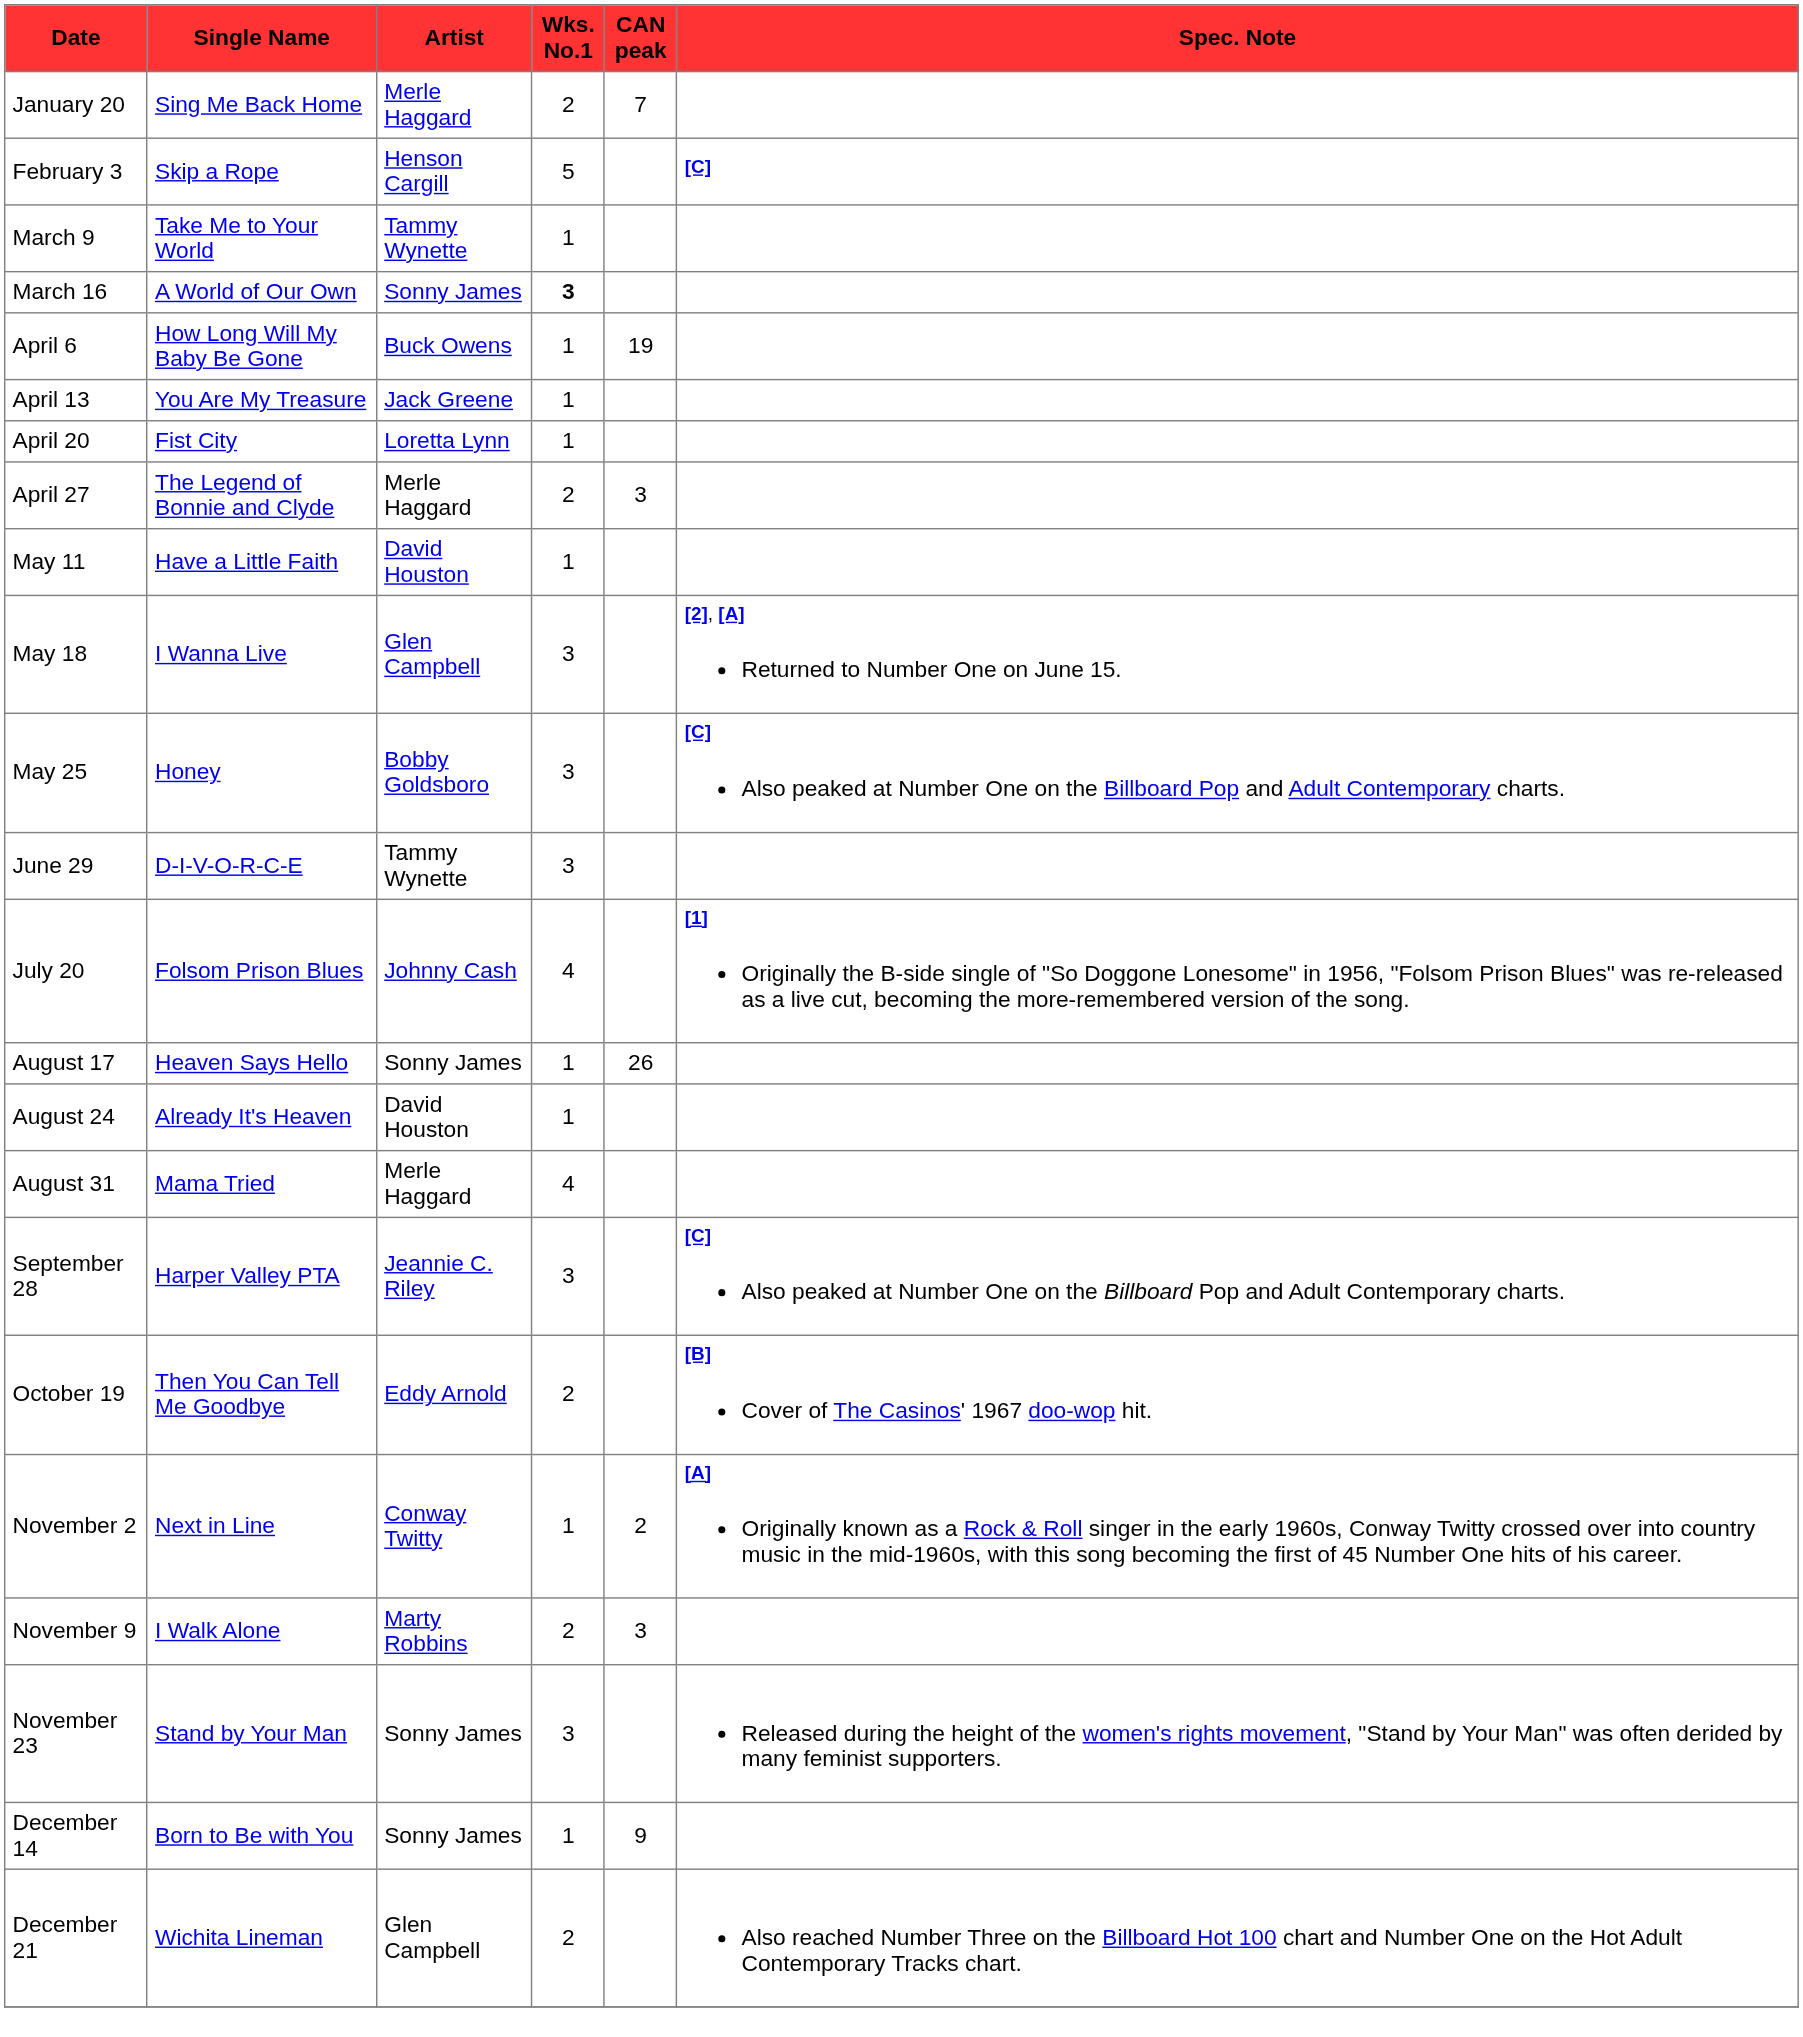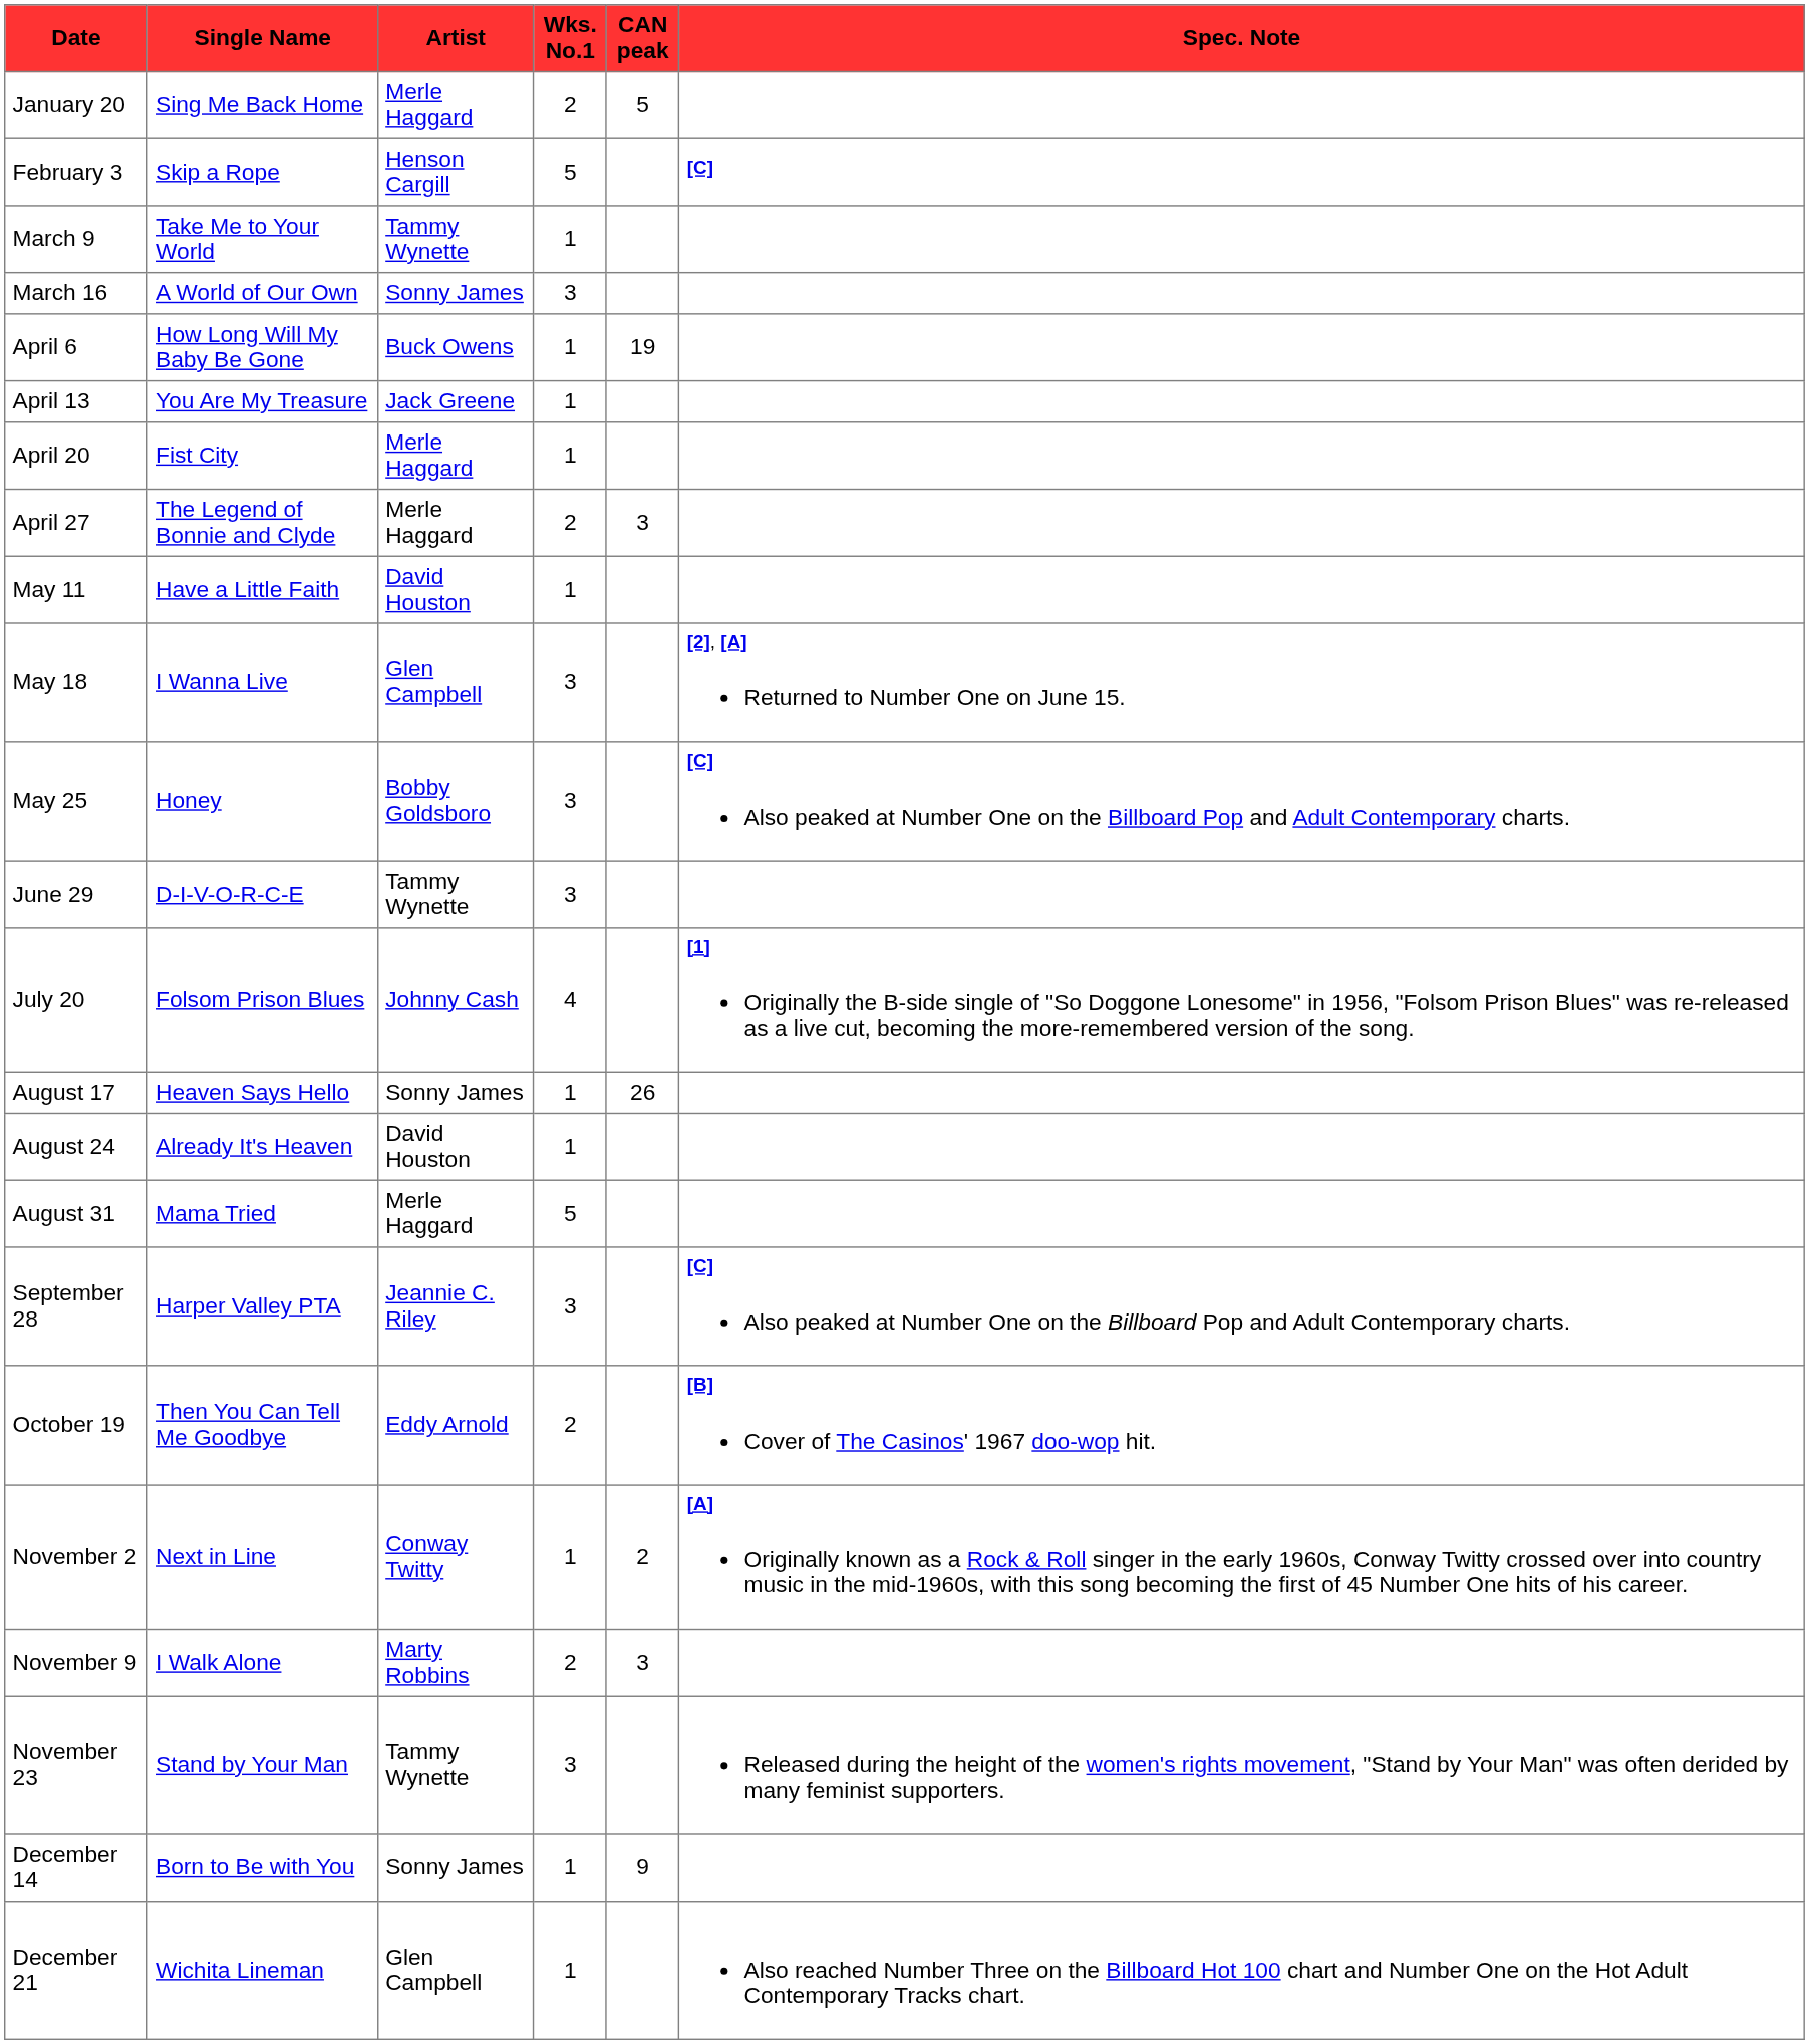 <table border="1" cellpadding="5" cellspacing="1" style="border-collapse: collapse">
 <tr style="background:#FF3333">
 <th>Date</th>
 <th>Single Name</th>
 <th>Artist</th>
 <th width="40">Wks. No.1</th>
 <th width="40">CAN peak</th>
 <th>Spec. Note</th>
 </tr>
 <tr>
 <td>January 20</td>
 <td><a href='#'>Sing Me Back Home</a></td>
 <td><a href='#'>Merle Haggard</a></td>
 <td align="center">2</td>
-<td align="center">7</td>
+<td align="center">5</td>
 <td></td>
 </tr>
 <tr>
 <td>February 3</td>
 <td><a href='#'>Skip a Rope</a></td>
 <td><a href='#'>Henson Cargill</a></td>
 <td align="center">5</td>
 <td align="center"></td>
 <td><sup><a href='#'><strong>[C]</strong></a></sup></td>
 </tr>
 <tr>
 <td>March 9</td>
 <td><a href='#'>Take Me to Your World</a></td>
 <td><a href='#'>Tammy Wynette</a></td>
 <td align="center">1</td>
 <td align="center"></td>
 <td></td>
 </tr>
 <tr>
 <td>March 16</td>
 <td><a href='#'>A World of Our Own</a></td>
 <td><a href='#'>Sonny James</a></td>
-<td align="center"><strong>3</strong></td>
+<td align="center">3</td>
 <td align="center"></td>
 <td></td>
 </tr>
 <tr>
 <td>April 6</td>
 <td><a href='#'>How Long Will My Baby Be Gone</a></td>
 <td><a href='#'>Buck Owens</a></td>
 <td align="center">1</td>
 <td align="center">19</td>
 <td></td>
 </tr>
 <tr>
 <td>April 13</td>
 <td><a href='#'>You Are My Treasure</a></td>
 <td><a href='#'>Jack Greene</a></td>
 <td align="center">1</td>
 <td></td>
 <td></td>
 </tr>
 <tr>
 <td>April 20</td>
 <td><a href='#'>Fist City</a></td>
-<td><a href='#'>Loretta Lynn</a></td>
+<td><a href='#'>Merle Haggard</a></td>
 <td align="center">1</td>
 <td align="center"></td>
 <td></td>
 </tr>
 <tr>
 <td>April 27</td>
 <td><a href='#'>The Legend of Bonnie and Clyde</a></td>
 <td>Merle Haggard</td>
 <td align="center">2</td>
 <td align="center">3</td>
 <td></td>
 </tr>
 <tr>
 <td>May 11</td>
 <td><a href='#'>Have a Little Faith</a></td>
 <td><a href='#'>David Houston</a></td>
 <td align="center">1</td>
 <td></td>
 <td></td>
 </tr>
 <tr>
 <td>May 18</td>
 <td><a href='#'>I Wanna Live</a></td>
 <td><a href='#'>Glen Campbell</a></td>
 <td align="center">3</td>
 <td></td>
 <td><sup><a href='#'><strong>[2]</strong></a>, <a href='#'><strong>[A]</strong></a></sup><br><ul><li>Returned to Number One on June 15.</li></ul></td>
 </tr>
 <tr>
 <td>May 25</td>
 <td><a href='#'>Honey</a></td>
 <td><a href='#'>Bobby Goldsboro</a></td>
 <td align="center">3</td>
 <td></td>
 <td><sup><a href='#'><strong>[C]</strong></a></sup><br><ul><li>Also peaked at Number One on the <a href='#'>Billboard Pop</a> and <a href='#'>Adult Contemporary</a> charts.</li></ul></td>
 </tr>
 <tr>
 <td>June 29</td>
 <td><a href='#'>D-I-V-O-R-C-E</a></td>
 <td>Tammy Wynette</td>
 <td align="center">3</td>
 <td></td>
 <td></td>
 </tr>
 <tr>
 <td>July 20</td>
 <td><a href='#'>Folsom Prison Blues</a></td>
 <td><a href='#'>Johnny Cash</a></td>
 <td align="center">4</td>
 <td></td>
 <td><sup><a href='#'><strong>[1]</strong></a></sup><br><ul><li>Originally the B-side single of "So Doggone Lonesome" in 1956, "Folsom Prison Blues" was re-released as a live cut, becoming the more-remembered version of the song.</li></ul></td>
 </tr>
 <tr>
 <td>August 17</td>
 <td><a href='#'>Heaven Says Hello</a></td>
 <td>Sonny James</td>
 <td align="center">1</td>
 <td align="center">26</td>
 <td></td>
 </tr>
 <tr>
 <td>August 24</td>
 <td><a href='#'>Already It's Heaven</a></td>
 <td>David Houston</td>
 <td align="center">1</td>
 <td></td>
 <td></td>
 </tr>
 <tr>
 <td>August 31</td>
 <td><a href='#'>Mama Tried</a></td>
 <td>Merle Haggard</td>
-<td align="center">4</td>
+<td align="center">5</td>
 <td></td>
 <td></td>
 </tr>
 <tr>
 <td>September 28</td>
 <td><a href='#'>Harper Valley PTA</a></td>
 <td><a href='#'>Jeannie C. Riley</a></td>
 <td align="center">3</td>
 <td></td>
 <td><sup><a href='#'><strong>[C]</strong></a></sup><br><ul><li>Also peaked at Number One on the <em>Billboard</em> Pop and Adult Contemporary charts.</li></ul></td>
 </tr>
 <tr>
 <td>October 19</td>
 <td><a href='#'>Then You Can Tell Me Goodbye</a></td>
 <td><a href='#'>Eddy Arnold</a></td>
 <td align="center">2</td>
 <td></td>
 <td><sup><a href='#'><strong>[B]</strong></a></sup><br><ul><li>Cover of <a href='#'>The Casinos</a>' 1967 <a href='#'>doo-wop</a> hit.</li></ul></td>
 </tr>
 <tr>
 <td>November 2</td>
 <td><a href='#'>Next in Line</a></td>
 <td><a href='#'>Conway Twitty</a></td>
 <td align="center">1</td>
 <td align="center">2</td>
 <td><sup><a href='#'><strong>[A]</strong></a></sup><br><ul><li>Originally known as a <a href='#'>Rock & Roll</a> singer in the early 1960s, Conway Twitty crossed over into country music in the mid-1960s, with this song becoming the first of 45 Number One hits of his career.</li></ul></td>
 </tr>
 <tr>
 <td>November 9</td>
 <td><a href='#'>I Walk Alone</a></td>
 <td><a href='#'>Marty Robbins</a></td>
 <td align="center">2</td>
 <td align="center">3</td>
 <td></td>
 </tr>
 <tr>
 <td>November 23</td>
 <td><a href='#'>Stand by Your Man</a></td>
-<td>Sonny James</td>
+<td>Tammy Wynette</td>
 <td align="center">3</td>
 <td></td>
 <td><br><ul><li>Released during the height of the <a href='#'>women's rights movement</a>, "Stand by Your Man" was often derided by many feminist supporters.</li></ul></td>
 </tr>
 <tr>
 <td>December 14</td>
 <td><a href='#'>Born to Be with You</a></td>
 <td>Sonny James</td>
 <td align="center">1</td>
 <td align="center">9</td>
 <td></td>
 </tr>
 <tr>
 <td>December 21</td>
 <td><a href='#'>Wichita Lineman</a></td>
 <td>Glen Campbell</td>
-<td align="center">2</td>
+<td align="center">1</td>
 <td></td>
 <td><br><ul><li>Also reached Number Three on the <a href='#'>Billboard Hot 100</a> chart and Number One on the Hot Adult Contemporary Tracks chart.</li></ul></td>
 </tr>
 <tr>
 </tr>
 </table>
